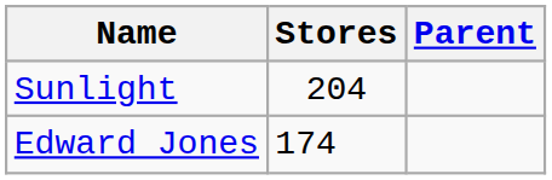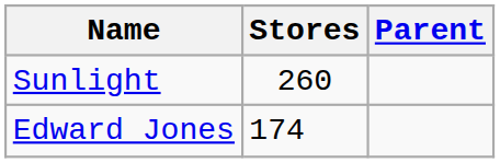 <table class="wikitable sortable">
 <tr>
 <th>Name</th>
 <th>Stores</th>
 <th><a href='#'>Parent</a></th>
 </tr>
 <tr>
 <td><a href='#'>Sunlight</a></td>
-<td align="center">204</td>
+<td align="center">260</td>
 <td></td>
 </tr>
 <tr>
 <td><a href='#'>Edward Jones</a></td>
 <td>174</td>
 <td></td>
 </tr>
 </table>
